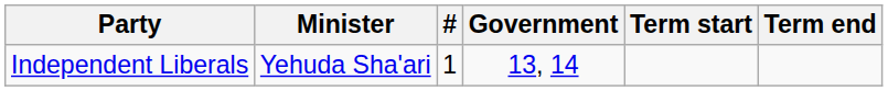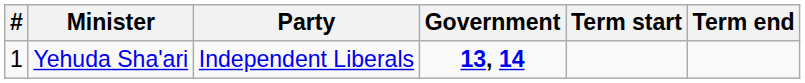 <table class=wikitable style=text-align:center>
 <tr>
+<th>#</th>
+<th>Minister</th>
 <th>Party</th>
-<th>Minister</th>
-<th>#</th>
 <th>Government</th>
 <th>Term start</th>
 <th>Term end</th>
 </tr>
 <tr>
+<td>1</td>
+<td align=left><a href='#'>Yehuda Sha'ari</a></td>
 <td align=left><a href='#'>Independent Liberals</a></td>
-<td align=left><a href='#'>Yehuda Sha'ari</a></td>
-<td>1</td>
-<td><a href='#'>13</a>, <a href='#'>14</a></td>
+<td><strong><a href='#'>13</a>, <a href='#'>14</a></strong></td>
 <td></td>
 <td></td>
 </tr>
 </table>
